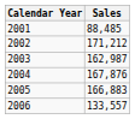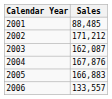 <table class="wikitable">
 <tr>
 <th>Calendar Year</th>
 <th>Sales</th>
 </tr>
 <tr>
 <td>2001</td>
 <td>88,485</td>
 </tr>
 <tr>
 <td>2002</td>
 <td>171,212</td>
 </tr>
 <tr>
 <td>2003</td>
-<td>162,987</td>
+<td>162,087</td>
 </tr>
 <tr>
 <td>2004</td>
 <td>167,876</td>
 </tr>
 <tr>
 <td>2005</td>
 <td>166,883</td>
 </tr>
 <tr>
 <td>2006</td>
 <td>133,557</td>
 </tr>
 </table>
